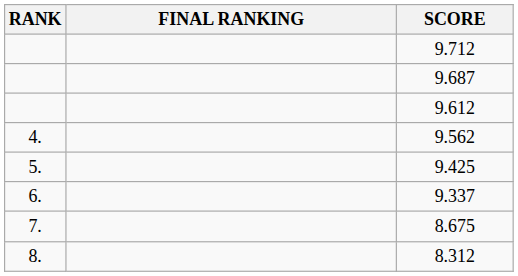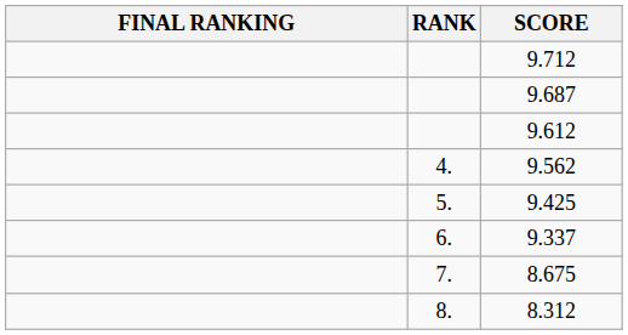 <table class="wikitable" style="font-size:95%;">
 <tr>
+<th align="left" style="width: 18em">FINAL RANKING</th>
 <th>RANK</th>
-<th align="left" style="width: 18em">FINAL RANKING</th>
 <th align="center" style="width: 6em">SCORE</th>
 </tr>
 <tr>
+<td></td>
 <td align="center"></td>
-<td></td>
 <td align="center">9.712</td>
 </tr>
 <tr>
+<td></td>
 <td align="center"></td>
-<td></td>
 <td align="center">9.687</td>
 </tr>
 <tr>
+<td></td>
 <td align="center"></td>
-<td></td>
 <td align="center">9.612</td>
 </tr>
 <tr>
+<td></td>
 <td align="center">4.</td>
-<td></td>
 <td align="center">9.562</td>
 </tr>
 <tr>
+<td></td>
 <td align="center">5.</td>
-<td></td>
 <td align="center">9.425</td>
 </tr>
 <tr>
+<td></td>
 <td align="center">6.</td>
-<td></td>
 <td align="center">9.337</td>
 </tr>
 <tr>
+<td></td>
 <td align="center">7.</td>
-<td></td>
 <td align="center">8.675</td>
 </tr>
 <tr>
+<td></td>
 <td align="center">8.</td>
-<td></td>
 <td align="center">8.312</td>
 </tr>
 </table>
